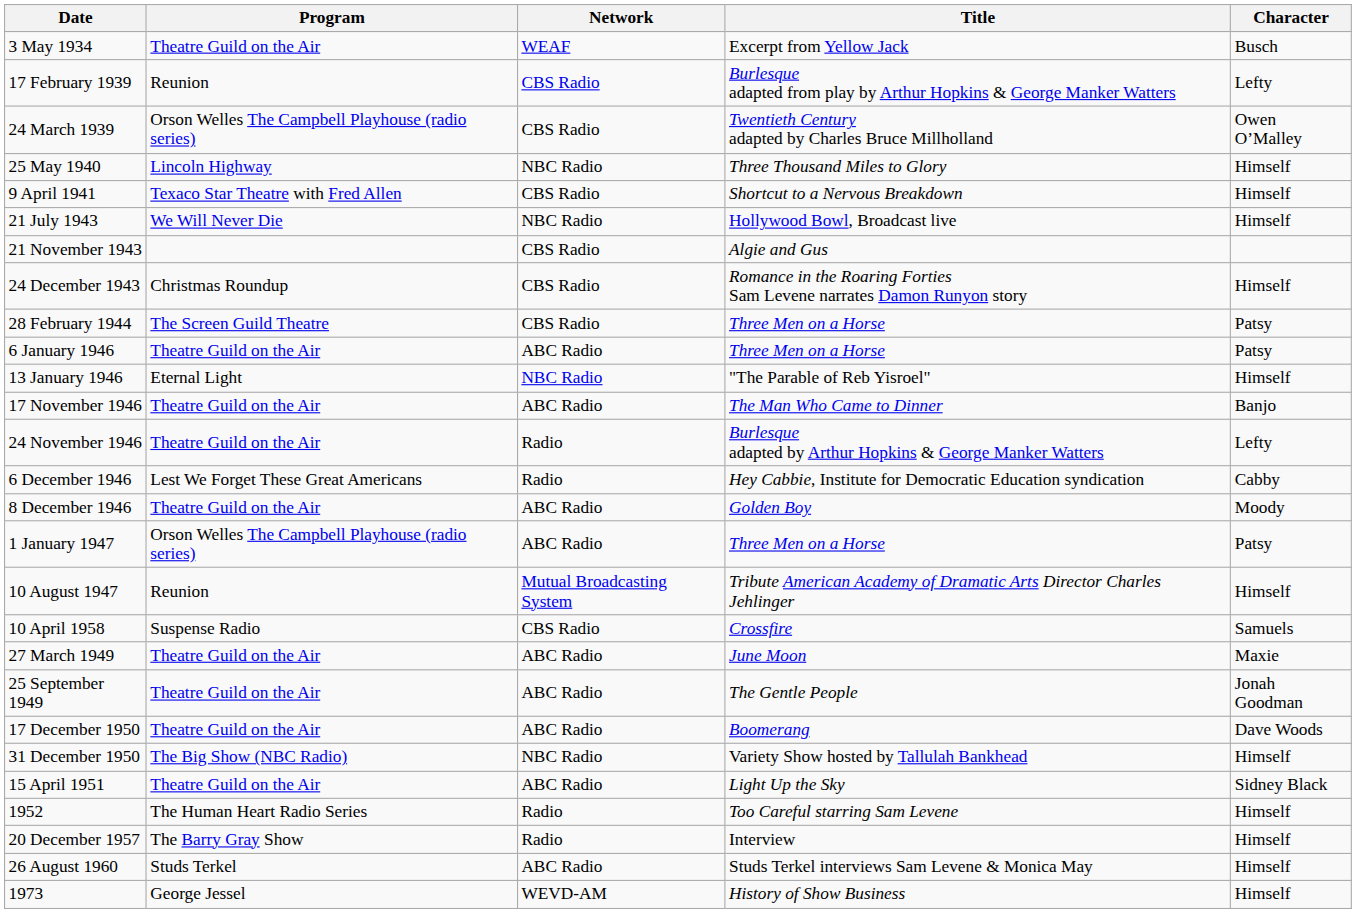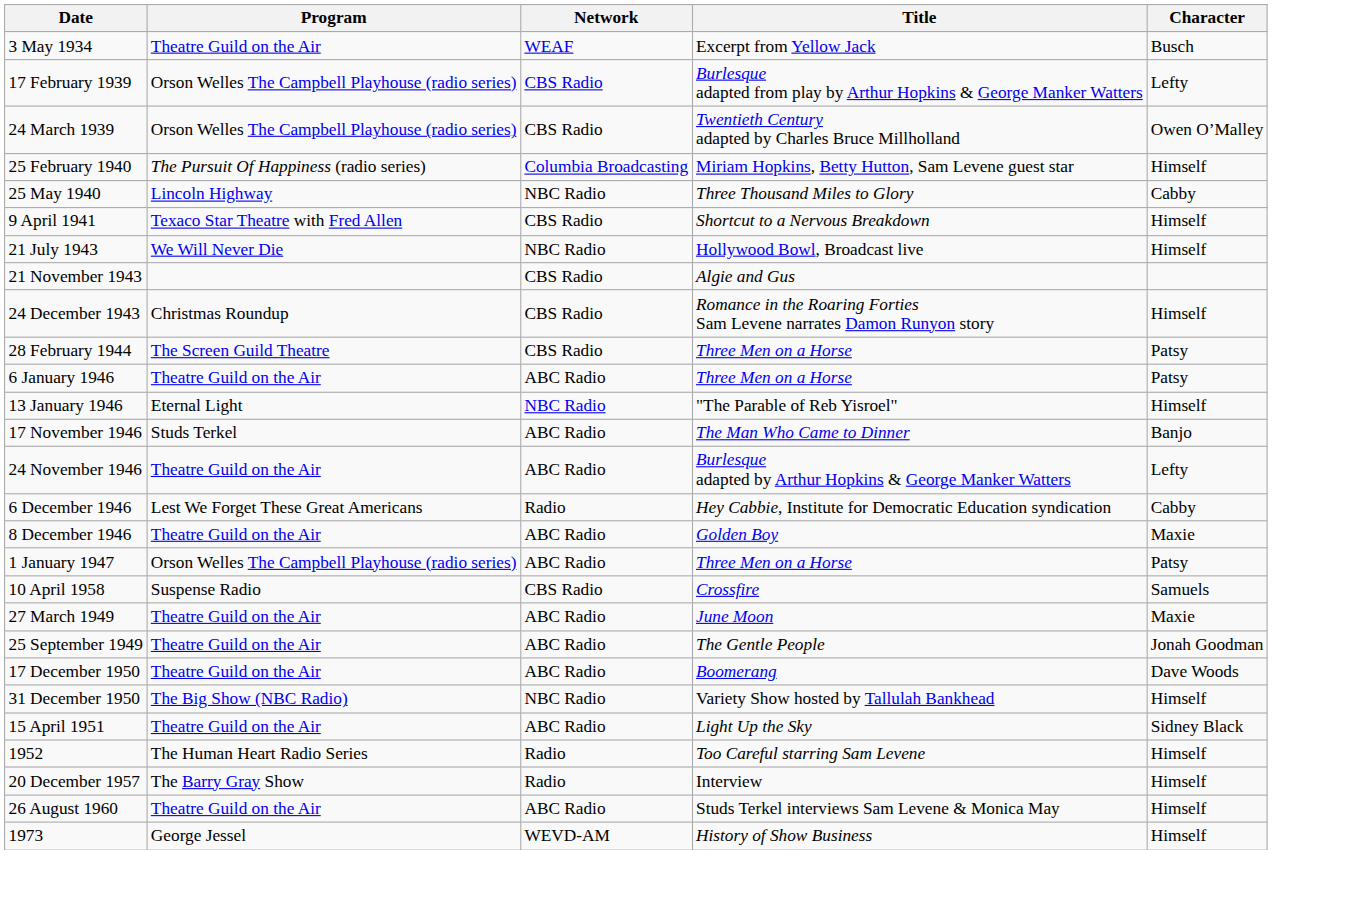 <table class="wikitable">
 <tr>
 <th>Date</th>
 <th>Program</th>
 <th>Network</th>
 <th>Title</th>
 <th>Character</th>
 </tr>
 <tr>
 <td>3 May 1934</td>
 <td><a href='#'>Theatre Guild on the Air</a></td>
 <td><a href='#'>WEAF</a></td>
 <td>Excerpt from <a href='#'>Yellow Jack</a></td>
 <td>Busch</td>
 </tr>
 <tr>
 <td>17 February 1939</td>
-<td>Reunion</td>
+<td>Orson Welles <a href='#'>The Campbell Playhouse (radio series)</a></td>
 <td><a href='#'>CBS Radio</a></td>
 <td><em><a href='#'>Burlesque</a></em> <br>adapted from play by <a href='#'>Arthur Hopkins</a> & <a href='#'>George Manker Watters</a></td>
 <td>Lefty</td>
 </tr>
 <tr>
 <td>24 March 1939</td>
 <td>Orson Welles <a href='#'>The Campbell Playhouse (radio series)</a></td>
 <td>CBS Radio</td>
 <td><em><a href='#'>Twentieth Century</a></em><br>adapted by Charles Bruce Millholland</td>
 <td>Owen O’Malley</td>
 </tr>
 <tr>
+<td>25 February 1940</td>
+<td><em>The Pursuit Of Happiness</em> (radio series)</td>
+<td><a href='#'>Columbia Broadcasting</a></td>
+<td><a href='#'>Miriam Hopkins</a>, <a href='#'>Betty Hutton</a>, Sam Levene guest star</td>
+<td>Himself</td>
+</tr>
+<tr>
 <td>25 May 1940</td>
 <td><a href='#'>Lincoln Highway</a></td>
 <td>NBC Radio</td>
 <td><em>Three Thousand Miles to Glory</em></td>
-<td>Himself</td>
+<td>Cabby</td>
 </tr>
 <tr>
 <td>9 April 1941</td>
 <td><a href='#'>Texaco Star Theatre</a> with <a href='#'>Fred Allen</a></td>
 <td>CBS Radio</td>
 <td><em>Shortcut to a Nervous Breakdown</em></td>
 <td>Himself</td>
 </tr>
 <tr>
 <td>21 July 1943</td>
 <td><a href='#'>We Will Never Die</a></td>
 <td>NBC Radio</td>
 <td><a href='#'>Hollywood Bowl</a>, Broadcast live</td>
 <td>Himself</td>
 </tr>
 <tr>
 <td>21 November 1943</td>
 <td></td>
 <td>CBS Radio</td>
 <td><em>Algie and Gus</em></td>
 <td></td>
 </tr>
 <tr>
 <td>24 December 1943</td>
 <td>Christmas Roundup</td>
 <td>CBS Radio</td>
 <td><em>Romance in the Roaring Forties</em> <br>Sam Levene narrates <a href='#'>Damon Runyon</a> story</td>
 <td>Himself</td>
 </tr>
 <tr>
 <td>28 February 1944</td>
 <td><a href='#'>The Screen Guild Theatre</a></td>
 <td>CBS Radio</td>
 <td><em><a href='#'>Three Men on a Horse</a></em></td>
 <td>Patsy</td>
 </tr>
 <tr>
 <td>6 January 1946</td>
 <td><a href='#'>Theatre Guild on the Air</a></td>
 <td>ABC Radio</td>
 <td><em><a href='#'>Three Men on a Horse</a></em></td>
 <td>Patsy</td>
 </tr>
 <tr>
 <td>13 January 1946</td>
 <td>Eternal Light</td>
 <td><a href='#'>NBC Radio</a></td>
 <td>"The Parable of Reb Yisroel"</td>
 <td>Himself</td>
 </tr>
 <tr>
 <td>17 November 1946</td>
-<td><a href='#'>Theatre Guild on the Air</a></td>
+<td>Studs Terkel</td>
 <td>ABC Radio</td>
 <td><em><a href='#'>The Man Who Came to Dinner</a></em></td>
 <td>Banjo</td>
 </tr>
 <tr>
 <td>24 November 1946</td>
 <td><a href='#'>Theatre Guild on the Air</a></td>
-<td>Radio</td>
+<td>ABC Radio</td>
 <td><em><a href='#'>Burlesque</a></em> <br>adapted by <a href='#'>Arthur Hopkins</a> & <a href='#'>George Manker Watters</a></td>
 <td>Lefty</td>
 </tr>
 <tr>
 <td>6 December 1946</td>
 <td>Lest We Forget These Great Americans</td>
 <td>Radio</td>
 <td><em>Hey Cabbie</em>, Institute for Democratic Education syndication</td>
 <td>Cabby</td>
 </tr>
 <tr>
 <td>8 December 1946</td>
 <td><a href='#'>Theatre Guild on the Air</a></td>
 <td>ABC Radio</td>
 <td><em><a href='#'>Golden Boy</a></em></td>
-<td>Moody</td>
+<td>Maxie</td>
 </tr>
 <tr>
 <td>1 January 1947</td>
 <td>Orson Welles <a href='#'>The Campbell Playhouse (radio series)</a></td>
 <td>ABC Radio</td>
 <td><em><a href='#'>Three Men on a Horse</a></em></td>
 <td>Patsy</td>
-</tr>
-<tr>
-<td>10 August 1947</td>
-<td>Reunion</td>
-<td><a href='#'>Mutual Broadcasting System</a></td>
-<td><em>Tribute <a href='#'>American Academy of Dramatic Arts</a> Director Charles Jehlinger</em></td>
-<td>Himself</td>
 </tr>
 <tr>
 <td>10 April 1958</td>
 <td>Suspense Radio</td>
 <td>CBS Radio</td>
 <td><em><a href='#'>Crossfire</a></em></td>
 <td>Samuels</td>
 </tr>
 <tr>
 <td>27 March 1949</td>
 <td><a href='#'>Theatre Guild on the Air</a></td>
 <td>ABC Radio</td>
 <td><em><a href='#'>June Moon</a></em></td>
 <td>Maxie</td>
 </tr>
 <tr>
 <td>25 September 1949</td>
 <td><a href='#'>Theatre Guild on the Air</a></td>
 <td>ABC Radio</td>
 <td><em>The Gentle People</em></td>
 <td>Jonah Goodman</td>
 </tr>
 <tr>
 <td>17 December 1950</td>
 <td><a href='#'>Theatre Guild on the Air</a></td>
 <td>ABC Radio</td>
 <td><em><a href='#'>Boomerang</a></em></td>
 <td>Dave Woods</td>
 </tr>
 <tr>
 <td>31 December 1950</td>
 <td><a href='#'>The Big Show (NBC Radio)</a></td>
 <td>NBC Radio</td>
 <td>Variety Show hosted by <a href='#'>Tallulah Bankhead</a></td>
 <td>Himself</td>
 </tr>
 <tr>
 <td>15 April 1951</td>
 <td><a href='#'>Theatre Guild on the Air</a></td>
 <td>ABC Radio</td>
 <td><em>Light Up the Sky</em></td>
 <td>Sidney Black</td>
 </tr>
 <tr>
 <td>1952</td>
 <td>The Human Heart Radio Series</td>
 <td>Radio</td>
 <td><em>Too Careful starring Sam Levene</em></td>
 <td>Himself</td>
 </tr>
 <tr>
 <td>20 December 1957</td>
 <td>The <a href='#'>Barry Gray</a> Show</td>
 <td>Radio</td>
 <td>Interview</td>
 <td>Himself</td>
 </tr>
 <tr>
 <td>26 August 1960</td>
-<td>Studs Terkel</td>
+<td><a href='#'>Theatre Guild on the Air</a></td>
 <td>ABC Radio</td>
 <td>Studs Terkel interviews Sam Levene & Monica May</td>
 <td>Himself</td>
 </tr>
 <tr>
 <td>1973</td>
 <td>George Jessel</td>
 <td>WEVD-AM</td>
 <td><em>History of Show Business</em></td>
 <td>Himself</td>
 </tr>
 </table>
